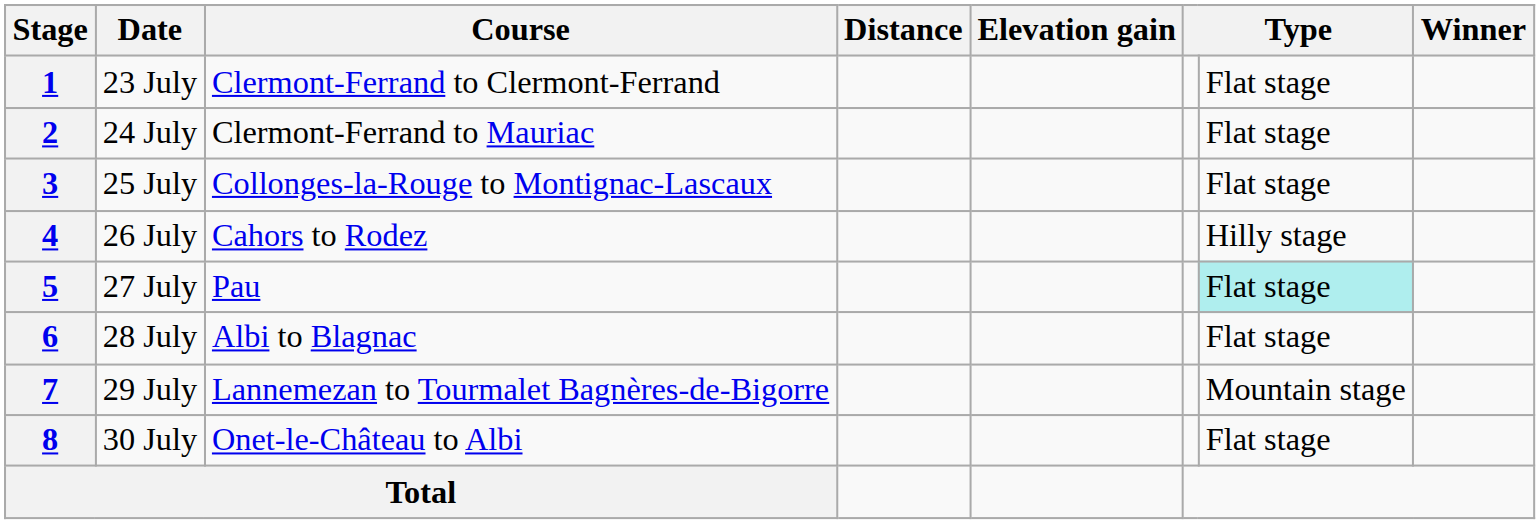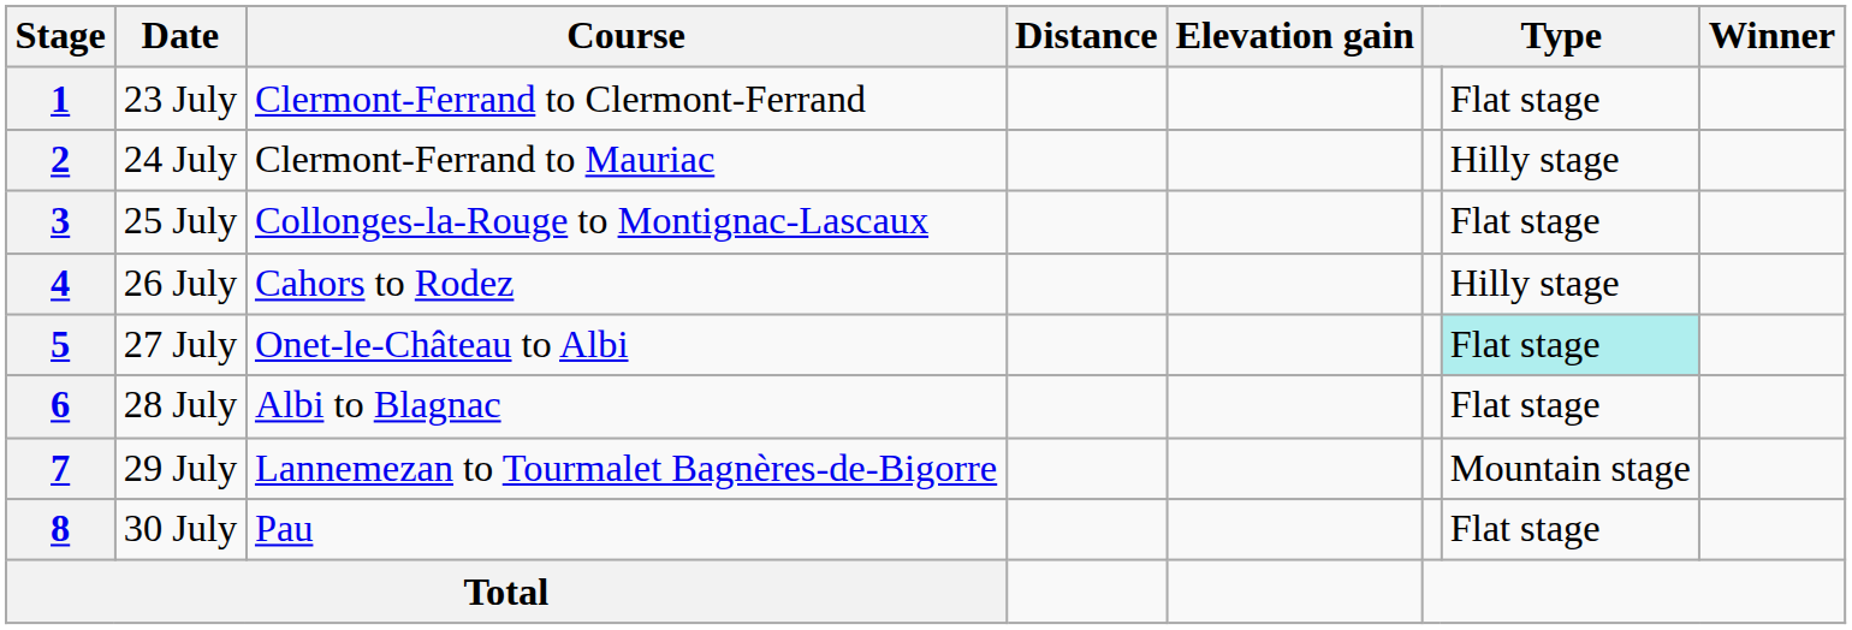 <table class="wikitable sortable">
 <tr>
 <th scope="col">Stage</th>
 <th scope="col">Date</th>
 <th scope="col">Course</th>
 <th scope="col">Distance</th>
 <th scope="col">Elevation gain</th>
 <th colspan="2" scope="col">Type</th>
 <th scope="col">Winner</th>
 </tr>
 <tr>
 <th><a href='#'>1</a></th>
 <td style="text-align:right">23 July</td>
 <td><a href='#'>Clermont-Ferrand</a> to Clermont-Ferrand</td>
 <td style="text-align:center;"></td>
 <td style="text-align:center;"></td>
 <td></td>
 <td>Flat stage</td>
 <td></td>
 </tr>
 <tr>
 <th><a href='#'>2</a></th>
 <td style="text-align:right">24 July</td>
 <td>Clermont-Ferrand to <a href='#'>Mauriac</a></td>
 <td style="text-align:center;"></td>
 <td style="text-align:center;"></td>
 <td></td>
-<td>Flat stage</td>
+<td>Hilly stage</td>
 <td></td>
 </tr>
 <tr>
 <th><a href='#'>3</a></th>
 <td style="text-align:right">25 July</td>
 <td><a href='#'>Collonges-la-Rouge</a> to <a href='#'>Montignac-Lascaux</a></td>
 <td style="text-align:center;"></td>
 <td style="text-align:center;"></td>
 <td></td>
 <td>Flat stage</td>
 <td></td>
 </tr>
 <tr>
 <th><a href='#'>4</a></th>
 <td style="text-align:right">26 July</td>
 <td><a href='#'>Cahors</a> to <a href='#'>Rodez</a></td>
 <td style="text-align:center;"></td>
 <td style="text-align:center;"></td>
 <td></td>
 <td>Hilly stage</td>
 <td></td>
 </tr>
 <tr>
 <th><a href='#'>5</a></th>
 <td style="text-align:right">27 July</td>
-<td><a href='#'>Pau</a></td>
+<td><a href='#'>Onet-le-Château</a> to <a href='#'>Albi</a></td>
 <td style="text-align:center;"></td>
 <td style="text-align:center;"></td>
 <td></td>
 <td style="background: paleturquoise;">Flat stage</td>
 <td></td>
 </tr>
 <tr>
 <th><a href='#'>6</a></th>
 <td style="text-align:right">28 July</td>
 <td><a href='#'>Albi</a> to <a href='#'>Blagnac</a></td>
 <td style="text-align:center;"></td>
 <td style="text-align:center;"></td>
 <td></td>
 <td>Flat stage</td>
 <td></td>
 </tr>
 <tr>
 <th><a href='#'>7</a></th>
 <td style="text-align:right">29 July</td>
 <td><a href='#'>Lannemezan</a> to <a href='#'>Tourmalet Bagnères-de-Bigorre</a></td>
 <td style="text-align:center;"></td>
 <td style="text-align:center;"></td>
 <td></td>
 <td>Mountain stage</td>
 <td></td>
 </tr>
 <tr>
 <th><a href='#'>8</a></th>
 <td style="text-align:right">30 July</td>
-<td><a href='#'>Onet-le-Château</a> to <a href='#'>Albi</a></td>
+<td><a href='#'>Pau</a></td>
 <td style="text-align:center;"></td>
 <td style="text-align:center;"></td>
 <td></td>
 <td>Flat stage</td>
 <td></td>
 </tr>
 <tr>
 <th colspan="3">Total</th>
 <td style="text-align:center"></td>
 <td style="text-align:center"></td>
 <td colspan="3"></td>
 </tr>
 </table>
